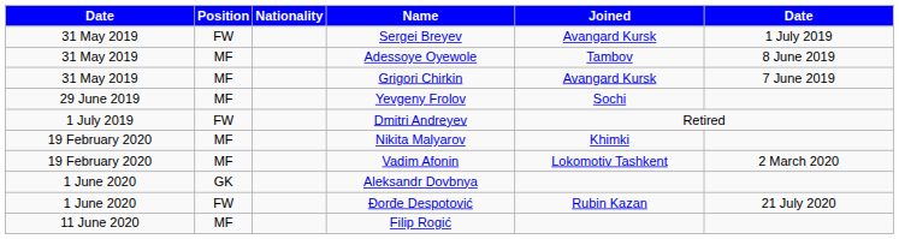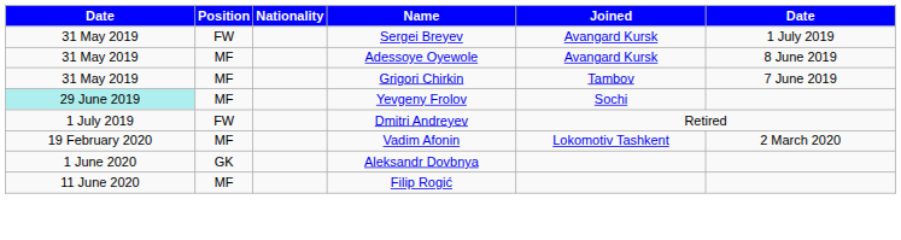 <table class="wikitable"  style="text-align:center; font-size:90%; ">
 <tr>
 <th style="background:#0000FF; color:white; width:200px;">Date</th>
 <th style="background:#0000FF; color:white; width:50px;">Position</th>
 <th style="background:#0000FF; color:white; width:50px;">Nationality</th>
 <th style="background:#0000FF; color:white; width:200px;">Name</th>
 <th style="background:#0000FF; color:white; width:200px;">Joined</th>
 <th style="background:#0000FF; color:white; width:200px;">Date</th>
 </tr>
 <tr>
 <td>31 May 2019</td>
 <td>FW</td>
 <td></td>
 <td><a href='#'>Sergei Breyev</a></td>
 <td><a href='#'>Avangard Kursk</a></td>
 <td>1 July 2019</td>
 </tr>
 <tr>
 <td>31 May 2019</td>
 <td>MF</td>
 <td></td>
 <td><a href='#'>Adessoye Oyewole</a></td>
-<td><a href='#'>Tambov</a></td>
+<td><a href='#'>Avangard Kursk</a></td>
 <td>8 June 2019</td>
 </tr>
 <tr>
 <td>31 May 2019</td>
 <td>MF</td>
 <td></td>
 <td><a href='#'>Grigori Chirkin</a></td>
-<td><a href='#'>Avangard Kursk</a></td>
+<td><a href='#'>Tambov</a></td>
 <td>7 June 2019</td>
 </tr>
 <tr>
-<td>29 June 2019</td>
+<td style="background: paleturquoise;">29 June 2019</td>
 <td>MF</td>
 <td></td>
 <td><a href='#'>Yevgeny Frolov</a></td>
 <td><a href='#'>Sochi</a></td>
 <td></td>
 </tr>
 <tr>
 <td>1 July 2019</td>
 <td>FW</td>
 <td></td>
 <td><a href='#'>Dmitri Andreyev</a></td>
 <td colspan="2">Retired</td>
-</tr>
-<tr>
-<td>19 February 2020</td>
-<td>MF</td>
-<td></td>
-<td><a href='#'>Nikita Malyarov</a></td>
-<td><a href='#'>Khimki</a></td>
-<td></td>
 </tr>
 <tr>
 <td>19 February 2020</td>
 <td>MF</td>
 <td></td>
 <td><a href='#'>Vadim Afonin</a></td>
 <td><a href='#'>Lokomotiv Tashkent</a></td>
 <td>2 March 2020</td>
 </tr>
 <tr>
 <td>1 June 2020</td>
 <td>GK</td>
 <td></td>
 <td><a href='#'>Aleksandr Dovbnya</a></td>
 <td></td>
 <td></td>
 </tr>
 <tr>
-<td>1 June 2020</td>
-<td>FW</td>
-<td></td>
-<td><a href='#'>Đorđe Despotović</a></td>
-<td><a href='#'>Rubin Kazan</a></td>
-<td>21 July 2020</td>
-</tr>
-<tr>
 <td>11 June 2020</td>
 <td>MF</td>
 <td></td>
 <td><a href='#'>Filip Rogić</a></td>
 <td></td>
 <td></td>
 </tr>
 </table>
